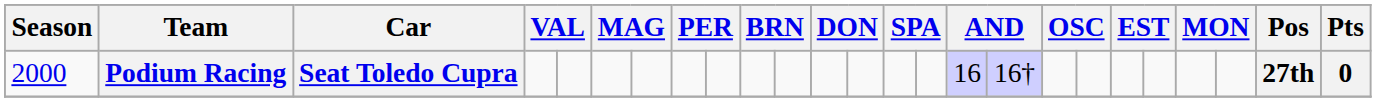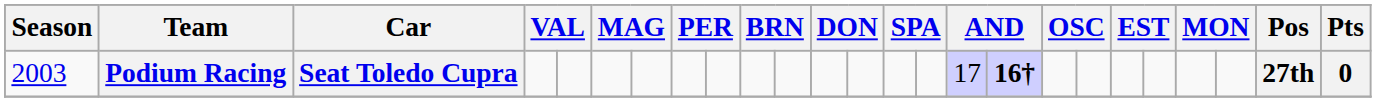 <table class="wikitable" style="text-align:center; font-size:90%">
 <tr>
 <th valign="middle">Season</th>
 <th valign="middle">Team</th>
 <th valign="middle">Car</th>
 <th colspan="2"><a href='#'>VAL</a><br></th>
 <th colspan="2"><a href='#'>MAG</a><br></th>
 <th colspan="2"><a href='#'>PER</a><br></th>
 <th colspan="2"><a href='#'>BRN</a><br></th>
 <th colspan="2"><a href='#'>DON</a><br></th>
 <th colspan="2"><a href='#'>SPA</a><br></th>
 <th colspan="2"><a href='#'>AND</a><br></th>
 <th colspan="2"><a href='#'>OSC</a><br></th>
 <th colspan="2"><a href='#'>EST</a><br></th>
 <th colspan="2"><a href='#'>MON</a><br></th>
 <th valign="middle">Pos</th>
 <th valign="middle">Pts</th>
 </tr>
 <tr>
-<td align=left><a href='#'>2000</a></td>
+<td align=left><a href='#'>2003</a></td>
 <th align=left><a href='#'>Podium Racing</a></th>
 <th align=left><a href='#'>Seat Toledo Cupra</a></th>
 <td></td>
 <td></td>
 <td></td>
 <td></td>
 <td></td>
 <td></td>
 <td></td>
 <td></td>
 <td></td>
 <td></td>
 <td></td>
 <td></td>
-<td style="background:#CFCFFF;">16</td>
-<td style="background:#CFCFFF;">16†</td>
+<td style="background:#CFCFFF;">17</td>
+<td style="background:#CFCFFF;"><strong>16†</strong></td>
 <td></td>
 <td></td>
 <td></td>
 <td></td>
 <td></td>
 <td></td>
 <th align="right"><strong>27th</strong></th>
 <th align="right"><strong>0</strong></th>
 </tr>
 <tr>
 </tr>
 </table>
